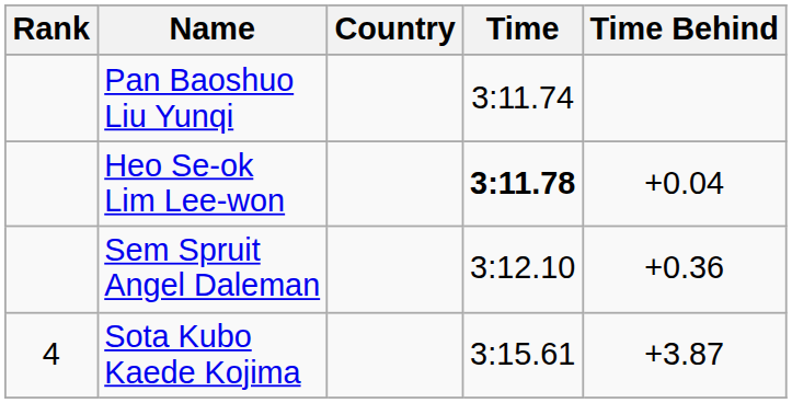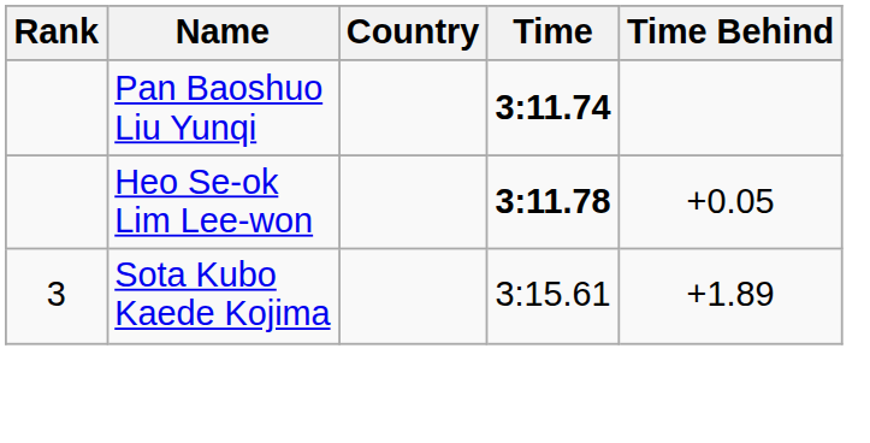 <table class="wikitable sortable" style="text-align:center">
 <tr>
 <th>Rank</th>
 <th>Name</th>
 <th>Country</th>
 <th>Time</th>
 <th>Time Behind</th>
 </tr>
 <tr>
 <td></td>
 <td align=left><a href='#'>Pan Baoshuo</a><br><a href='#'>Liu Yunqi</a></td>
 <td align=left></td>
-<td>3:11.74</td>
+<td><strong>3:11.74</strong></td>
 <td></td>
 </tr>
 <tr>
 <td></td>
 <td align=left><a href='#'>Heo Se-ok</a><br><a href='#'>Lim Lee-won</a></td>
 <td align=left></td>
 <td><strong>3:11.78</strong></td>
-<td>+0.04</td>
+<td>+0.05</td>
 </tr>
 <tr>
-<td></td>
-<td align=left><a href='#'>Sem Spruit</a><br><a href='#'>Angel Daleman</a></td>
-<td align=left></td>
-<td>3:12.10</td>
-<td>+0.36</td>
-</tr>
-<tr>
-<td>4</td>
+<td>3</td>
 <td align=left><a href='#'>Sota Kubo</a><br><a href='#'>Kaede Kojima</a></td>
 <td align=left></td>
 <td>3:15.61</td>
-<td>+3.87</td>
+<td>+1.89</td>
 </tr>
 </table>
